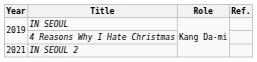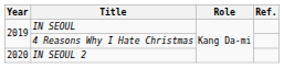 <table class="wikitable">
 <tr>
 <th width="10">Year</th>
 <th>Title</th>
 <th>Role</th>
 <th>Ref.</th>
 </tr>
 <tr>
 <td rowspan="2">2019</td>
 <td><em>IN SEOUL</em></td>
 <td rowspan="3">Kang Da-mi</td>
 <td></td>
 </tr>
 <tr>
 <td><em>4 Reasons Why I Hate Christmas</em></td>
 <td></td>
 </tr>
 <tr>
-<td>2021</td>
+<td>2020</td>
 <td><em>IN SEOUL 2</em></td>
 <td></td>
 </tr>
 </table>
